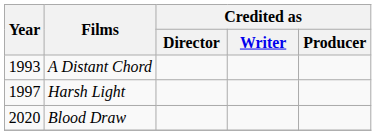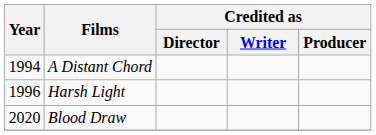 <table class="wikitable">
 <tr>
 <th rowspan="2" style="width:33px;">Year</th>
 <th rowspan="2">Films</th>
 <th colspan="3">Credited as</th>
 </tr>
 <tr>
 <th width=65>Director</th>
 <th width=65><a href='#'>Writer</a></th>
 <th width=65>Producer</th>
 </tr>
 <tr style="text-align:center;">
-<td>1993</td>
+<td>1994</td>
 <td style="text-align:left;"><em>A Distant Chord</em></td>
 <td></td>
 <td></td>
 <td></td>
 </tr>
 <tr style="text-align:center;">
-<td>1997</td>
+<td>1996</td>
 <td style="text-align:left;"><em>Harsh Light</em></td>
 <td></td>
 <td></td>
 <td></td>
 </tr>
 <tr style="text-align:center;">
 <td>2020</td>
 <td style="text-align:left;"><em>Blood Draw</em></td>
 <td></td>
 <td></td>
 <td></td>
 </tr>
 <tr style="text-align:center;">
 </tr>
 </table>
